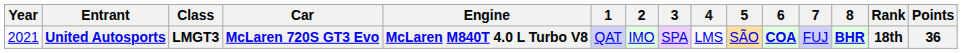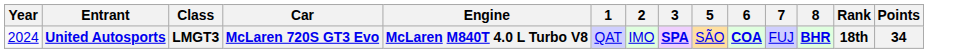 <table class="wikitable" style="text-align:center; font-size:85%">
 <tr>
 <th>Year</th>
 <th>Entrant</th>
 <th>Class</th>
 <th>Car</th>
 <th>Engine</th>
 <th>1</th>
 <th>2</th>
 <th>3</th>
-<th>4</th>
 <th>5</th>
 <th>6</th>
 <th>7</th>
 <th>8</th>
 <th>Rank</th>
 <th>Points</th>
 </tr>
 <tr>
-<td><a href='#'>2021</a></td>
+<td><a href='#'>2024</a></td>
 <th nowrap><a href='#'>United Autosports</a></th>
 <th>LMGT3</th>
 <th nowrap><a href='#'>McLaren 720S GT3 Evo</a></th>
 <th nowrap><a href='#'>McLaren</a> <a href='#'>M840T</a> 4.0 L Turbo V8</th>
 <td style="background:#CFCFFF;"><a href='#'>QAT</a><br></td>
 <td style="background:#DFFFDF;"><a href='#'>IMO</a><br></td>
-<td style="background:#EFCFFF;"><a href='#'>SPA</a><br></td>
-<td style="background:#;"><a href='#'>LMS</a></td>
+<td style="background:#EFCFFF;"><strong><a href='#'>SPA</a><br></strong></td>
 <td style="background:#FFDF9F;"><a href='#'>SÃO</a><br></td>
 <td style="background:#DFFFDF;"><strong><a href='#'>COA</a><br></strong></td>
 <td style="background:#CFCFFF;"><a href='#'>FUJ</a><br></td>
 <td style="background:#DFFFDF;"><strong><a href='#'>BHR</a></strong><br></td>
 <th>18th</th>
-<th>36</th>
+<th>34</th>
 </tr>
 </table>
